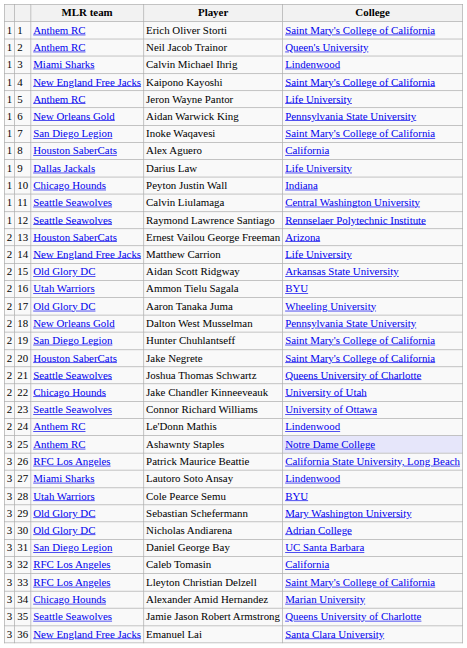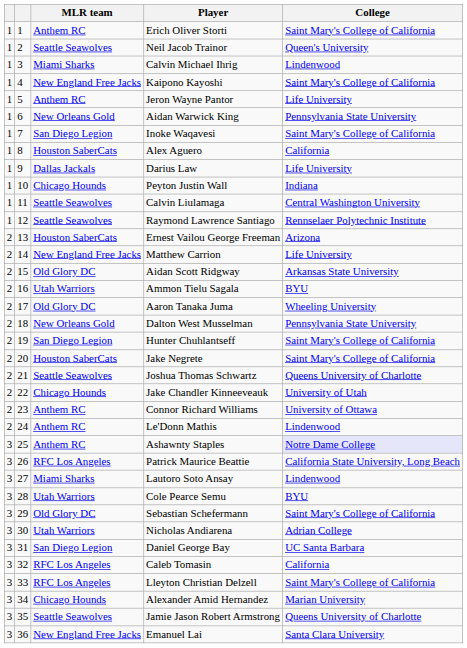 <table class="wikitable sortable">
 <tr>
 <th></th>
 <th></th>
 <th>MLR team</th>
 <th>Player</th>
 <th>College</th>
 </tr>
 <tr>
 <td>1</td>
 <td>1</td>
 <td><a href='#'>Anthem RC</a></td>
 <td>Erich Oliver Storti</td>
 <td><a href='#'>Saint Mary's College of California</a></td>
 </tr>
 <tr>
 <td>1</td>
 <td>2</td>
-<td><a href='#'>Anthem RC</a></td>
+<td><a href='#'>Seattle Seawolves</a></td>
 <td>Neil Jacob Trainor</td>
 <td><a href='#'>Queen's University</a></td>
 </tr>
 <tr>
 <td>1</td>
 <td>3</td>
 <td><a href='#'>Miami Sharks</a></td>
 <td>Calvin Michael Ihrig</td>
 <td><a href='#'>Lindenwood</a></td>
 </tr>
 <tr>
 <td>1</td>
 <td>4</td>
 <td><a href='#'>New England Free Jacks</a></td>
 <td>Kaipono Kayoshi</td>
 <td><a href='#'>Saint Mary's College of California</a></td>
 </tr>
 <tr>
 <td>1</td>
 <td>5</td>
 <td><a href='#'>Anthem RC</a></td>
 <td>Jeron Wayne Pantor</td>
 <td><a href='#'>Life University</a></td>
 </tr>
 <tr>
 <td>1</td>
 <td>6</td>
 <td><a href='#'>New Orleans Gold</a></td>
 <td>Aidan Warwick King</td>
 <td><a href='#'>Pennsylvania State University</a></td>
 </tr>
 <tr>
 <td>1</td>
 <td>7</td>
 <td><a href='#'>San Diego Legion</a></td>
 <td>Inoke Waqavesi</td>
 <td><a href='#'>Saint Mary's College of California</a></td>
 </tr>
 <tr>
 <td>1</td>
 <td>8</td>
 <td><a href='#'>Houston SaberCats</a></td>
 <td>Alex Aguero</td>
 <td><a href='#'>California</a></td>
 </tr>
 <tr>
 <td>1</td>
 <td>9</td>
 <td><a href='#'>Dallas Jackals</a></td>
 <td>Darius Law</td>
 <td><a href='#'>Life University</a></td>
 </tr>
 <tr>
 <td>1</td>
 <td>10</td>
 <td><a href='#'>Chicago Hounds</a></td>
 <td>Peyton Justin Wall</td>
 <td><a href='#'>Indiana</a></td>
 </tr>
 <tr>
 <td>1</td>
 <td>11</td>
 <td><a href='#'>Seattle Seawolves</a></td>
 <td>Calvin Liulamaga</td>
 <td><a href='#'>Central Washington University</a></td>
 </tr>
 <tr>
 <td>1</td>
 <td>12</td>
 <td><a href='#'>Seattle Seawolves</a></td>
 <td>Raymond Lawrence Santiago</td>
 <td><a href='#'>Rennselaer Polytechnic Institute</a></td>
 </tr>
 <tr>
 <td>2</td>
 <td>13</td>
 <td><a href='#'>Houston SaberCats</a></td>
 <td>Ernest Vailou George Freeman</td>
 <td><a href='#'>Arizona</a></td>
 </tr>
 <tr>
 <td>2</td>
 <td>14</td>
 <td><a href='#'>New England Free Jacks</a></td>
 <td>Matthew Carrion</td>
 <td><a href='#'>Life University</a></td>
 </tr>
 <tr>
 <td>2</td>
 <td>15</td>
 <td><a href='#'>Old Glory DC</a></td>
 <td>Aidan Scott Ridgway</td>
 <td><a href='#'>Arkansas State University</a></td>
 </tr>
 <tr>
 <td>2</td>
 <td>16</td>
 <td><a href='#'>Utah Warriors</a></td>
 <td>Ammon Tielu Sagala</td>
 <td><a href='#'>BYU</a></td>
 </tr>
 <tr>
 <td>2</td>
 <td>17</td>
 <td><a href='#'>Old Glory DC</a></td>
 <td>Aaron Tanaka Juma</td>
 <td><a href='#'>Wheeling University</a></td>
 </tr>
 <tr>
 <td>2</td>
 <td>18</td>
 <td><a href='#'>New Orleans Gold</a></td>
 <td>Dalton West Musselman</td>
 <td><a href='#'>Pennsylvania State University</a></td>
 </tr>
 <tr>
 <td>2</td>
 <td>19</td>
 <td><a href='#'>San Diego Legion</a></td>
 <td>Hunter Chuhlantseff</td>
 <td><a href='#'>Saint Mary's College of California</a></td>
 </tr>
 <tr>
 <td>2</td>
 <td>20</td>
 <td><a href='#'>Houston SaberCats</a></td>
 <td>Jake Negrete</td>
 <td><a href='#'>Saint Mary's College of California</a></td>
 </tr>
 <tr>
 <td>2</td>
 <td>21</td>
 <td><a href='#'>Seattle Seawolves</a></td>
 <td>Joshua Thomas Schwartz</td>
 <td><a href='#'>Queens University of Charlotte</a></td>
 </tr>
 <tr>
 <td>2</td>
 <td>22</td>
 <td><a href='#'>Chicago Hounds</a></td>
 <td>Jake Chandler Kinneeveauk</td>
 <td><a href='#'>University of Utah</a></td>
 </tr>
 <tr>
 <td>2</td>
 <td>23</td>
-<td><a href='#'>Seattle Seawolves</a></td>
+<td><a href='#'>Anthem RC</a></td>
 <td>Connor Richard Williams</td>
 <td><a href='#'>University of Ottawa</a></td>
 </tr>
 <tr>
 <td>2</td>
 <td>24</td>
 <td><a href='#'>Anthem RC</a></td>
 <td>Le'Donn Mathis</td>
 <td><a href='#'>Lindenwood</a></td>
 </tr>
 <tr>
 <td>3</td>
 <td>25</td>
 <td><a href='#'>Anthem RC</a></td>
 <td>Ashawnty Staples</td>
 <td style="background: lavender;"><a href='#'>Notre Dame College</a></td>
 </tr>
 <tr>
 <td>3</td>
 <td>26</td>
 <td><a href='#'>RFC Los Angeles</a></td>
 <td>Patrick Maurice Beattie</td>
 <td><a href='#'>California State University, Long Beach</a></td>
 </tr>
 <tr>
 <td>3</td>
 <td>27</td>
 <td><a href='#'>Miami Sharks</a></td>
 <td>Lautoro Soto Ansay</td>
 <td><a href='#'>Lindenwood</a></td>
 </tr>
 <tr>
 <td>3</td>
 <td>28</td>
 <td><a href='#'>Utah Warriors</a></td>
 <td>Cole Pearce Semu</td>
 <td><a href='#'>BYU</a></td>
 </tr>
 <tr>
 <td>3</td>
 <td>29</td>
 <td><a href='#'>Old Glory DC</a></td>
 <td>Sebastian Schefermann</td>
-<td><a href='#'>Mary Washington University</a></td>
+<td><a href='#'>Saint Mary's College of California</a></td>
 </tr>
 <tr>
 <td>3</td>
 <td>30</td>
-<td><a href='#'>Old Glory DC</a></td>
+<td><a href='#'>Utah Warriors</a></td>
 <td>Nicholas Andiarena</td>
 <td><a href='#'>Adrian College</a></td>
 </tr>
 <tr>
 <td>3</td>
 <td>31</td>
 <td><a href='#'>San Diego Legion</a></td>
 <td>Daniel George Bay</td>
 <td><a href='#'>UC Santa Barbara</a></td>
 </tr>
 <tr>
 <td>3</td>
 <td>32</td>
 <td><a href='#'>RFC Los Angeles</a></td>
 <td>Caleb Tomasin</td>
 <td><a href='#'>California</a></td>
 </tr>
 <tr>
 <td>3</td>
 <td>33</td>
 <td><a href='#'>RFC Los Angeles</a></td>
 <td>Lleyton Christian Delzell</td>
 <td><a href='#'>Saint Mary's College of California</a></td>
 </tr>
 <tr>
 <td>3</td>
 <td>34</td>
 <td><a href='#'>Chicago Hounds</a></td>
 <td>Alexander Amid Hernandez</td>
 <td><a href='#'>Marian University</a></td>
 </tr>
 <tr>
 <td>3</td>
 <td>35</td>
 <td><a href='#'>Seattle Seawolves</a></td>
 <td>Jamie Jason Robert Armstrong</td>
 <td><a href='#'>Queens University of Charlotte</a></td>
 </tr>
 <tr>
 <td>3</td>
 <td>36</td>
 <td><a href='#'>New England Free Jacks</a></td>
 <td>Emanuel Lai</td>
 <td><a href='#'>Santa Clara University</a></td>
 </tr>
 </table>
